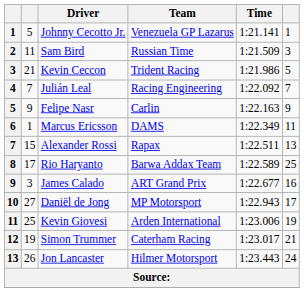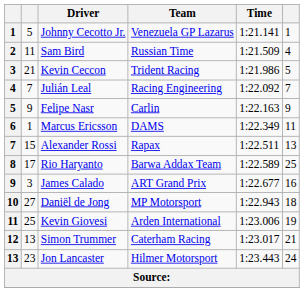 <table class="wikitable" style="font-size:85%">
 <tr>
 <th scope="col"></th>
 <th scope="col"></th>
 <th scope="col">Driver</th>
 <th scope="col">Team</th>
 <th scope="col">Time</th>
 <th scope="col"></th>
 </tr>
 <tr>
 <th scope="row">1</th>
 <td align="center">5</td>
 <td data-sort-value="CECO"> <a href='#'>Johnny Cecotto Jr.</a></td>
 <td><a href='#'>Venezuela GP Lazarus</a></td>
 <td>1:21.141</td>
 <td align="centre">1</td>
 </tr>
 <tr>
 <th scope="row">2</th>
 <td align="center">11</td>
 <td data-sort-value="BIR"> <a href='#'>Sam Bird</a></td>
 <td><a href='#'>Russian Time</a></td>
 <td>1:21.509</td>
-<td align="centre">3</td>
+<td align="centre">4</td>
 </tr>
 <tr>
 <th scope="row">3</th>
 <td align="center">21</td>
 <td data-sort-value="CECC"> <a href='#'>Kevin Ceccon</a></td>
 <td><a href='#'>Trident Racing</a></td>
 <td>1:21.986</td>
 <td align="centre">5</td>
 </tr>
 <tr>
 <th scope="row">4</th>
 <td align="center">7</td>
 <td data-sort-value="LEA"> <a href='#'>Julián Leal</a></td>
 <td><a href='#'>Racing Engineering</a></td>
 <td>1:22.092</td>
 <td align="centre">7</td>
 </tr>
 <tr>
 <th scope="row">5</th>
 <td align="center">9</td>
 <td data-sort-value="NAS"> <a href='#'>Felipe Nasr</a></td>
 <td><a href='#'>Carlin</a></td>
 <td>1:22.163</td>
 <td align="centre">9</td>
 </tr>
 <tr>
 <th scope="row">6</th>
 <td align="center">1</td>
 <td data-sort-value="ERI"> <a href='#'>Marcus Ericsson</a></td>
 <td><a href='#'>DAMS</a></td>
 <td>1:22.349</td>
 <td align="centre">11</td>
 </tr>
 <tr>
 <th scope="row">7</th>
 <td align="center">15</td>
 <td data-sort-value="ROS"> <a href='#'>Alexander Rossi</a></td>
 <td><a href='#'>Rapax</a></td>
 <td>1:22.511</td>
 <td align="centre">13</td>
 </tr>
 <tr>
 <th scope="row">8</th>
 <td align="center">17</td>
 <td data-sort-value="HAR"> <a href='#'>Rio Haryanto</a></td>
 <td><a href='#'>Barwa Addax Team</a></td>
 <td>1:22.589</td>
 <td align="centre">25</td>
 </tr>
 <tr>
 <th scope="row">9</th>
 <td align="center">3</td>
 <td data-sort-value="CAL"> <a href='#'>James Calado</a></td>
 <td><a href='#'>ART Grand Prix</a></td>
 <td>1:22.677</td>
 <td align="centre">16</td>
 </tr>
 <tr>
 <th scope="row">10</th>
 <td align="center">27</td>
 <td data-sort-value="DEJ"> <a href='#'>Daniël de Jong</a></td>
 <td><a href='#'>MP Motorsport</a></td>
 <td>1:22.943</td>
-<td align="centre">17</td>
+<td align="centre">18</td>
 </tr>
 <tr>
 <th scope="row">11</th>
 <td align="center">25</td>
 <td data-sort-value="GIO"> <a href='#'>Kevin Giovesi</a></td>
 <td><a href='#'>Arden International</a></td>
 <td>1:23.006</td>
 <td align="centre">19</td>
 </tr>
 <tr>
 <th scope="row">12</th>
-<td align="center">19</td>
+<td align="center">13</td>
 <td data-sort-value="TRU"> <a href='#'>Simon Trummer</a></td>
 <td><a href='#'>Caterham Racing</a></td>
 <td>1:23.017</td>
 <td align="centre">21</td>
 </tr>
 <tr>
 <th scope="row">13</th>
-<td align="center">26</td>
+<td align="center">23</td>
 <td data-sort-value="LAN"> <a href='#'>Jon Lancaster</a></td>
 <td><a href='#'>Hilmer Motorsport</a></td>
 <td>1:23.443</td>
 <td align="centre">24</td>
 </tr>
 <tr class="sortbottom">
 <th colspan="6">Source:</th>
 </tr>
 <tr>
 </tr>
 </table>
